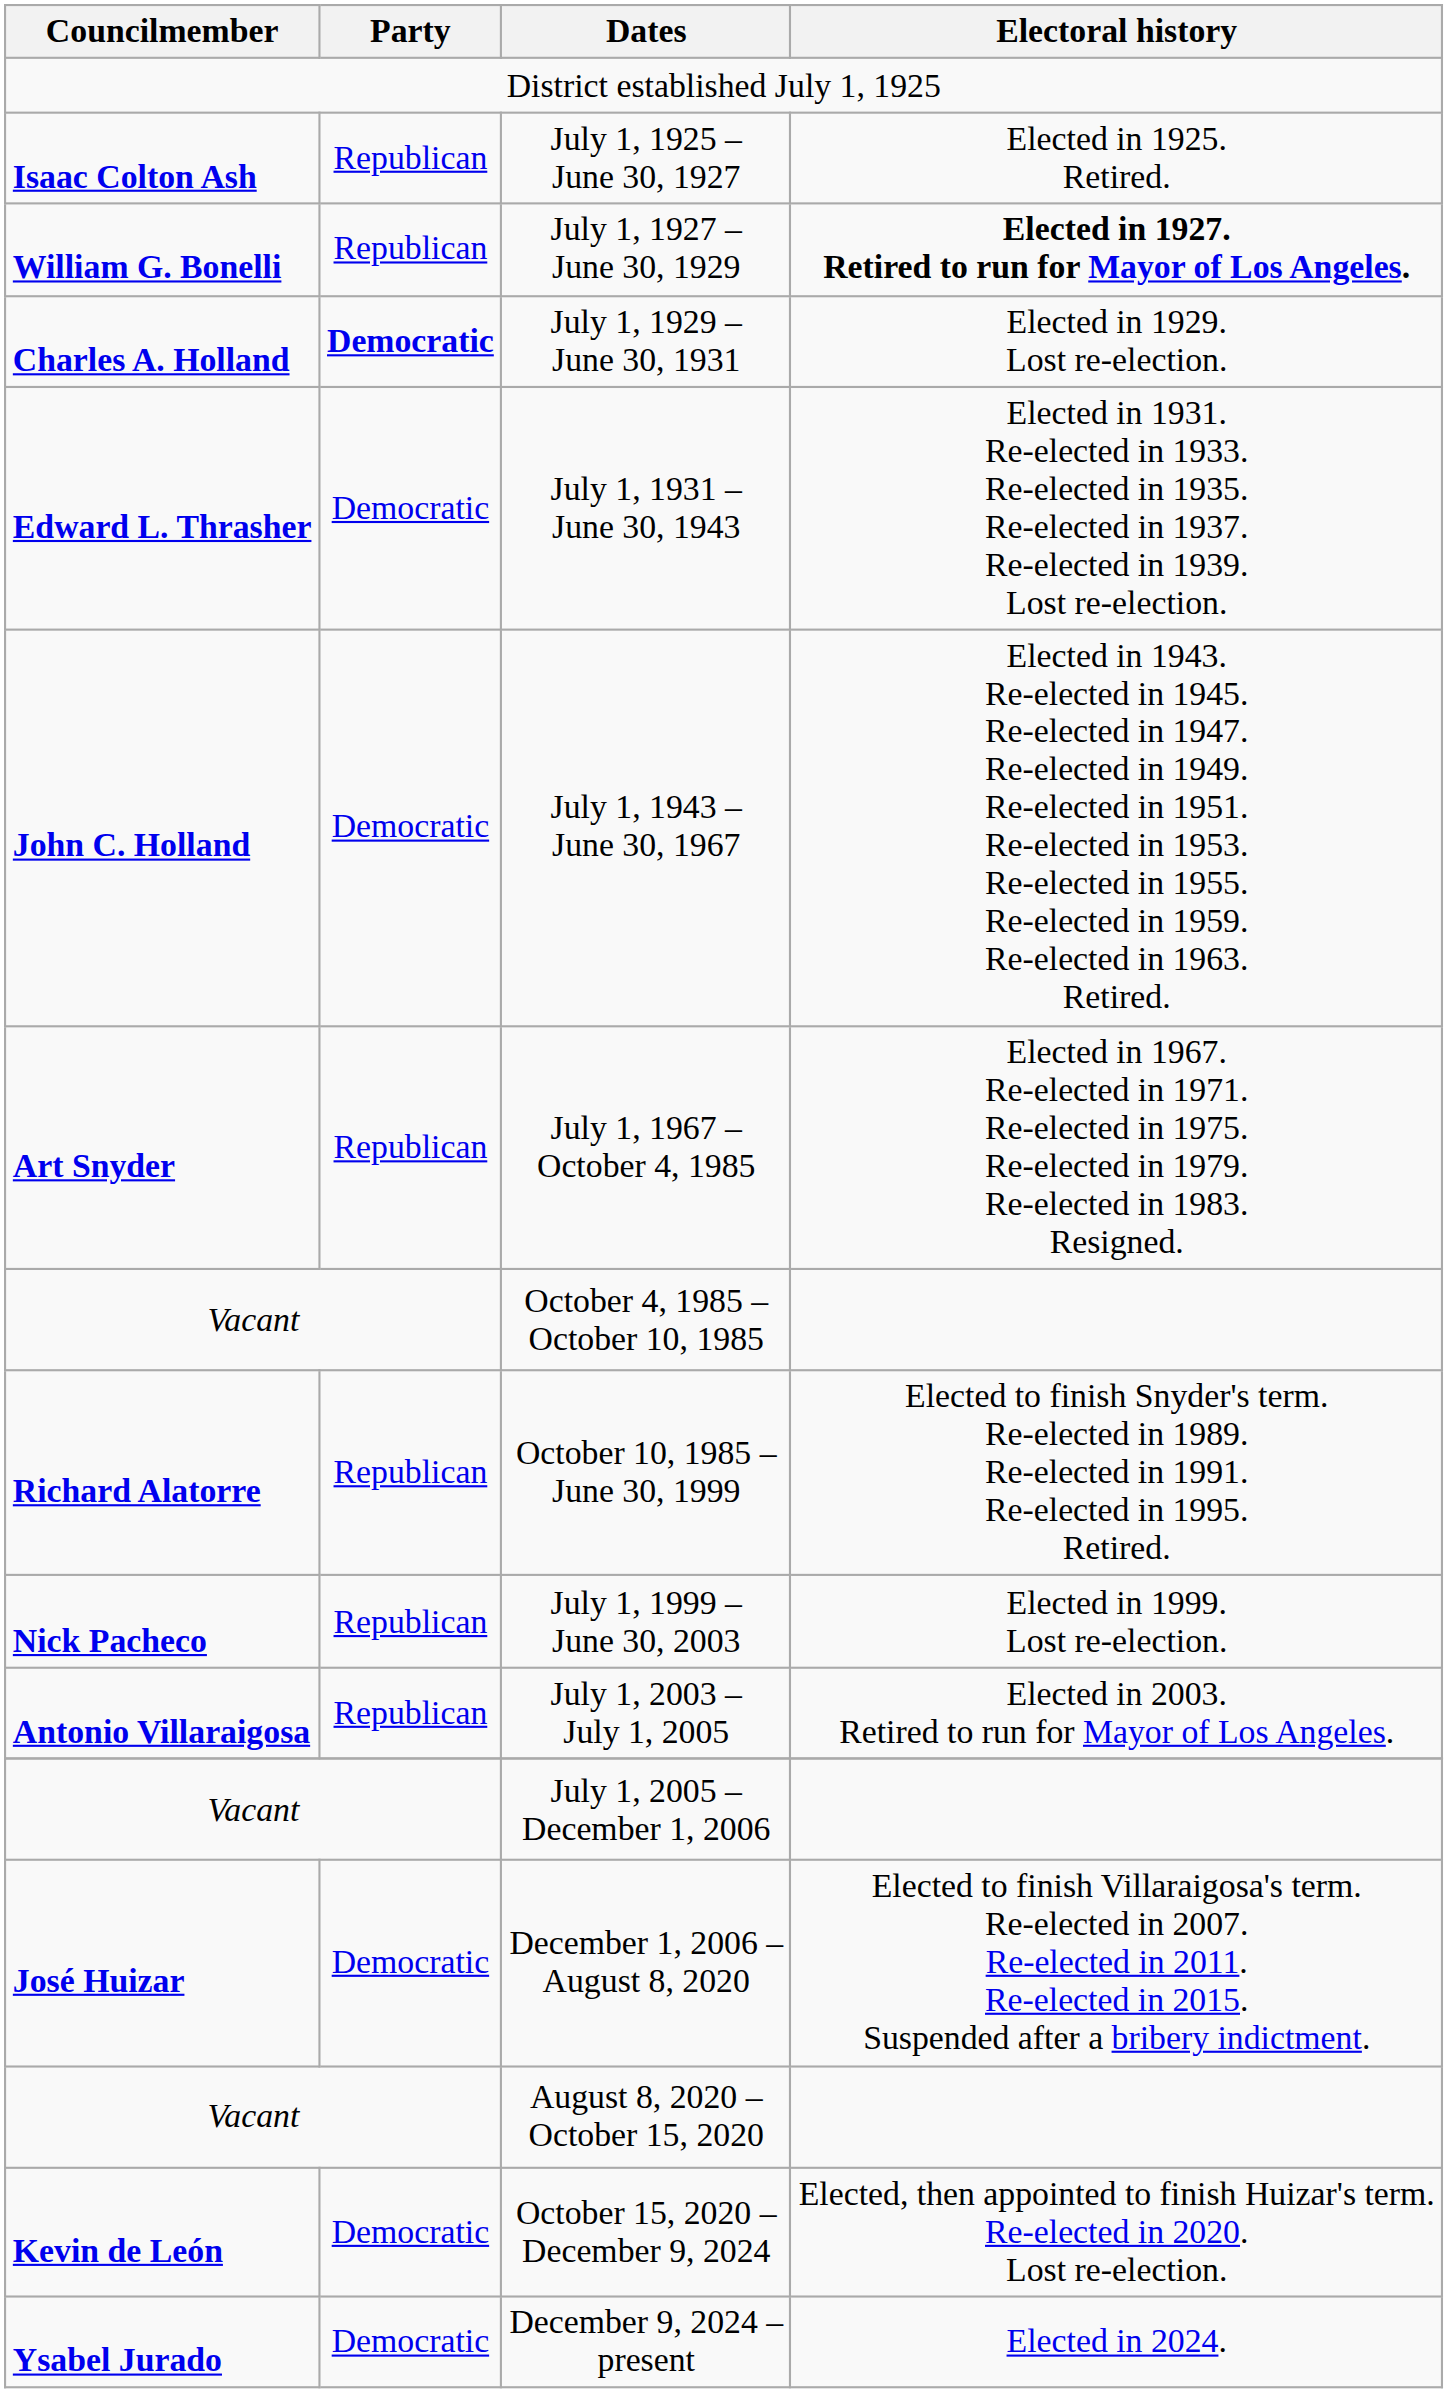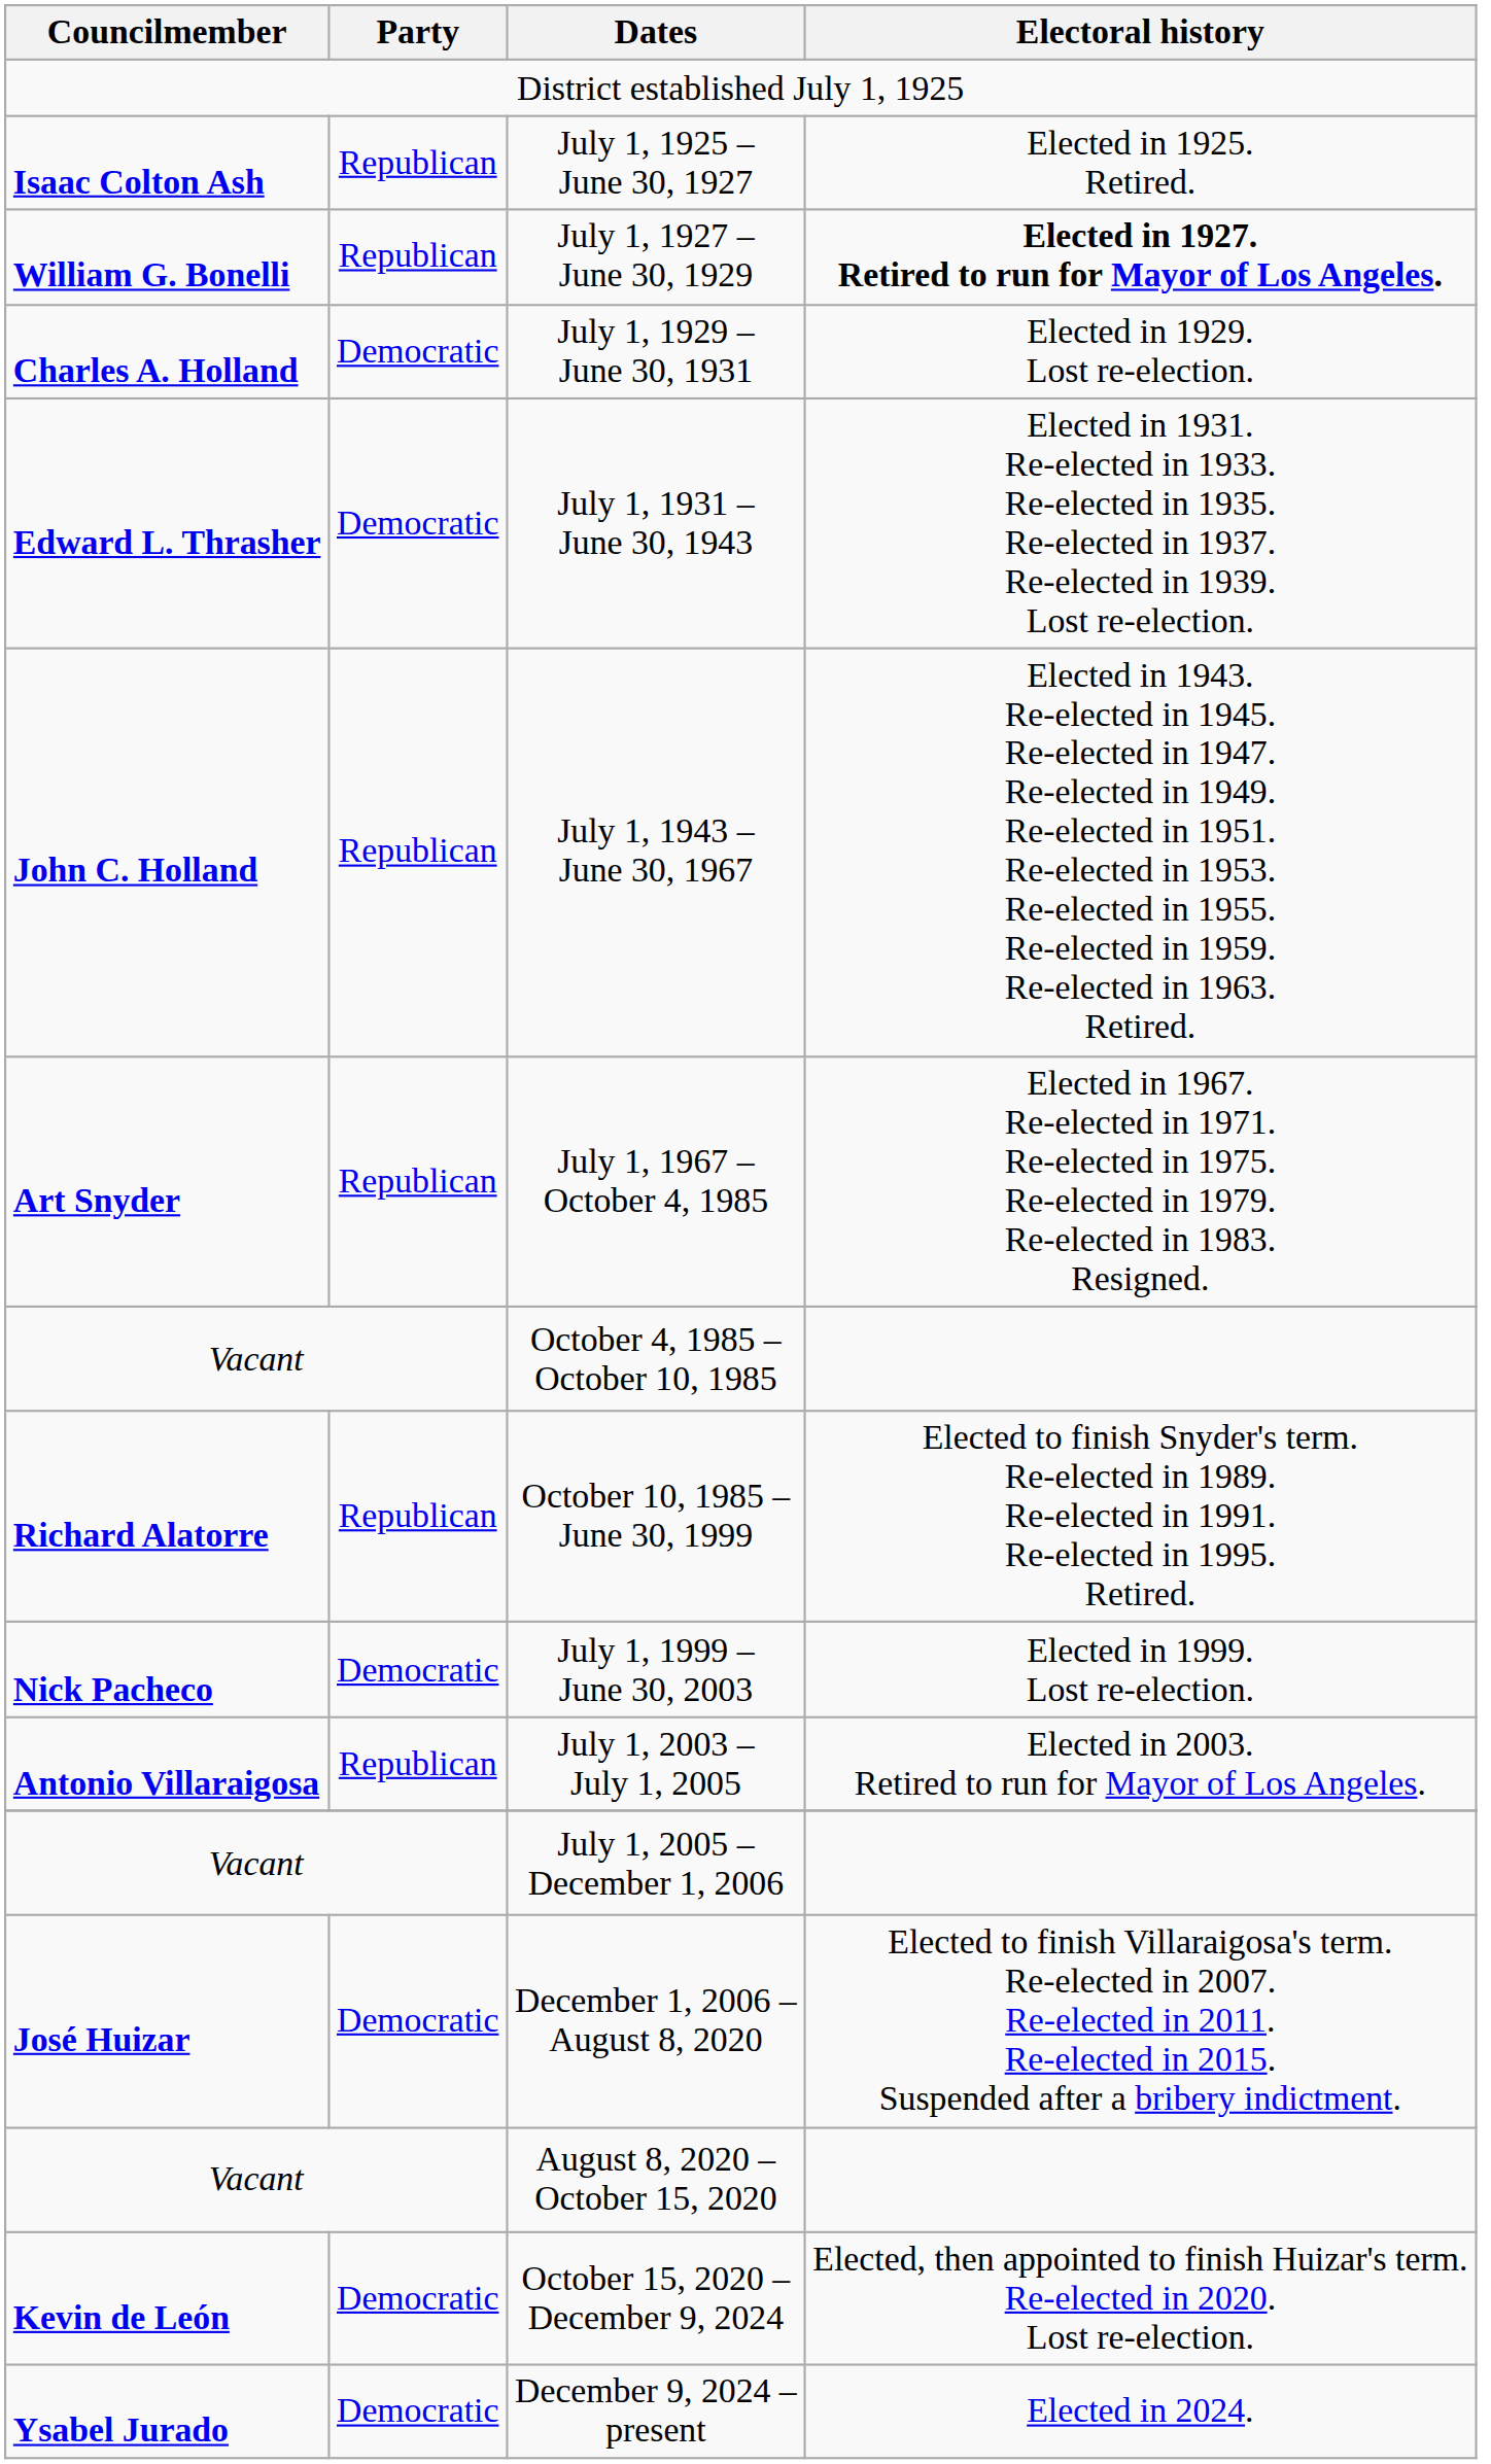 <table class="wikitable" style="text-align:center;">
 <tr>
 <th>Councilmember</th>
 <th>Party</th>
 <th>Dates</th>
 <th>Electoral history</th>
 </tr>
 <tr>
 <td colspan="4">District established July 1, 1925</td>
 </tr>
 <tr>
 <td align=left> <br> <strong><a href='#'>Isaac Colton Ash</a></strong> <br> </td>
 <td><a href='#'>Republican</a></td>
 <td nowrap>July 1, 1925 –<br> June 30, 1927</td>
 <td>Elected in 1925. <br> Retired.</td>
 </tr>
 <tr>
 <td align=left> <br> <strong><a href='#'>William G. Bonelli</a></strong><br> </td>
 <td><a href='#'>Republican</a></td>
 <td nowrap>July 1, 1927 –<br> June 30, 1929</td>
 <td><strong>Elected in 1927. <br> Retired to run for <a href='#'>Mayor of Los Angeles</a>.</strong></td>
 </tr>
 <tr>
 <td align=left> <br> <strong><a href='#'>Charles A. Holland</a></strong><br> </td>
-<td><strong><a href='#'>Democratic</a></strong></td>
+<td><a href='#'>Democratic</a></td>
 <td nowrap>July 1, 1929 –<br> June 30, 1931</td>
 <td>Elected in 1929. <br> Lost re-election.</td>
 </tr>
 <tr>
 <td align=left> <br> <strong><a href='#'>Edward L. Thrasher</a></strong><br> </td>
 <td><a href='#'>Democratic</a></td>
 <td nowrap>July 1, 1931 –<br> June 30, 1943</td>
 <td>Elected in 1931. <br> Re-elected in 1933. <br> Re-elected in 1935. <br> Re-elected in 1937. <br> Re-elected in 1939. <br> Lost re-election.</td>
 </tr>
 <tr>
 <td align=left> <br> <strong><a href='#'>John C. Holland</a></strong><br> </td>
-<td><a href='#'>Democratic</a></td>
+<td><a href='#'>Republican</a></td>
 <td nowrap>July 1, 1943 –<br> June 30, 1967</td>
 <td>Elected in 1943. <br> Re-elected in 1945. <br> Re-elected in 1947. <br> Re-elected in 1949. <br> Re-elected in 1951. <br> Re-elected in 1953. <br> Re-elected in 1955. <br> Re-elected in 1959. <br> Re-elected in 1963. <br> Retired.</td>
 </tr>
 <tr>
 <td align=left> <br> <strong><a href='#'>Art Snyder</a></strong><br> </td>
 <td><a href='#'>Republican</a></td>
 <td nowrap>July 1, 1967 –<br> October 4, 1985</td>
 <td>Elected in 1967. <br> Re-elected in 1971. <br> Re-elected in 1975. <br> Re-elected in 1979. <br> Re-elected in 1983. <br> Resigned.</td>
 </tr>
 <tr style="height:3em">
 <td colspan=2><em>Vacant</em></td>
 <td nowrap>October 4, 1985 –<br>October 10, 1985</td>
 <td></td>
 </tr>
 <tr>
 <td align=left> <br> <strong><a href='#'>Richard Alatorre</a></strong><br> </td>
 <td><a href='#'>Republican</a></td>
 <td nowrap>October 10, 1985 –<br> June 30, 1999</td>
 <td>Elected to finish Snyder's term. <br> Re-elected in 1989. <br> Re-elected in 1991. <br> Re-elected in 1995. <br> Retired.</td>
 </tr>
 <tr>
 <td align=left> <br> <strong><a href='#'>Nick Pacheco</a></strong><br> </td>
-<td><a href='#'>Republican</a></td>
+<td><a href='#'>Democratic</a></td>
 <td nowrap>July 1, 1999 –<br> June 30, 2003</td>
 <td>Elected in 1999. <br> Lost re-election.</td>
 </tr>
 <tr>
 <td align=left> <br> <strong><a href='#'>Antonio Villaraigosa</a></strong><br> </td>
 <td><a href='#'>Republican</a></td>
 <td nowrap>July 1, 2003 –<br> July 1, 2005</td>
 <td>Elected in 2003. <br> Retired to run for <a href='#'>Mayor of Los Angeles</a>.</td>
 </tr>
 <tr>
 </tr>
 <tr style="height:3em">
 <td colspan=2><em>Vacant</em></td>
 <td nowrap>July 1, 2005 –<br>December 1, 2006</td>
 <td></td>
 </tr>
 <tr>
 <td align=left> <br> <strong><a href='#'>José Huizar</a></strong><br> </td>
 <td><a href='#'>Democratic</a></td>
 <td nowrap>December 1, 2006 –<br> August 8, 2020</td>
 <td>Elected to finish Villaraigosa's term. <br> Re-elected in 2007. <br> <a href='#'>Re-elected in 2011</a>. <br> <a href='#'>Re-elected in 2015</a>. <br> Suspended after a <a href='#'>bribery indictment</a>.</td>
 </tr>
 <tr style="height:3em">
 <td colspan=2><em>Vacant</em></td>
 <td nowrap>August 8, 2020 –<br>October 15, 2020</td>
 <td></td>
 </tr>
 <tr>
 <td align=left> <br> <strong><a href='#'>Kevin de León</a></strong><br> </td>
 <td><a href='#'>Democratic</a></td>
 <td nowrap>October 15, 2020 –<br> December 9, 2024</td>
 <td>Elected, then appointed to finish Huizar's term. <br> <a href='#'>Re-elected in 2020</a>. <br> Lost re-election.</td>
 </tr>
 <tr>
 <td align=left> <br> <strong><a href='#'>Ysabel Jurado</a></strong> <br> </td>
 <td><a href='#'>Democratic</a></td>
 <td nowrap>December 9, 2024 –<br>present</td>
 <td><a href='#'>Elected in 2024</a>.</td>
 </tr>
 </table>
